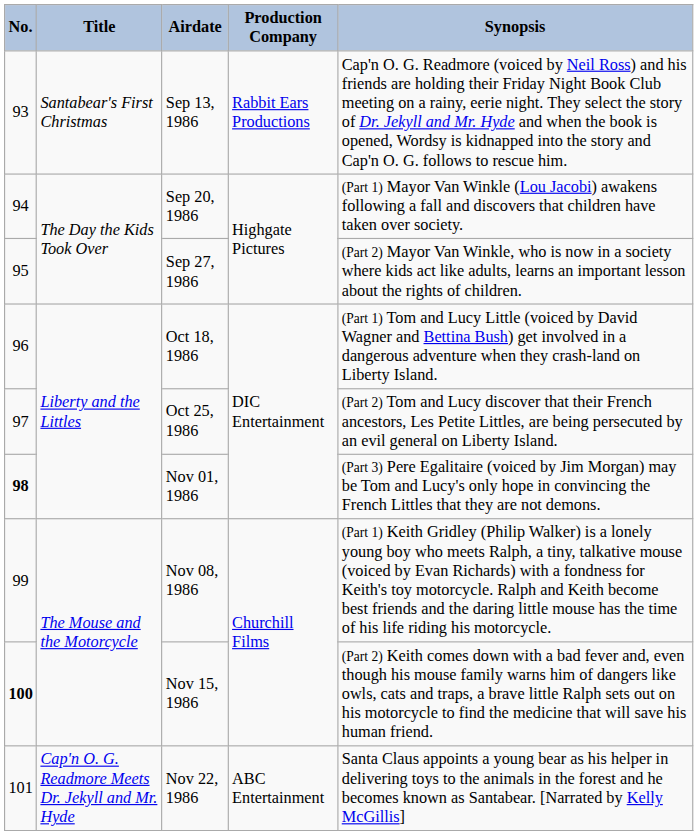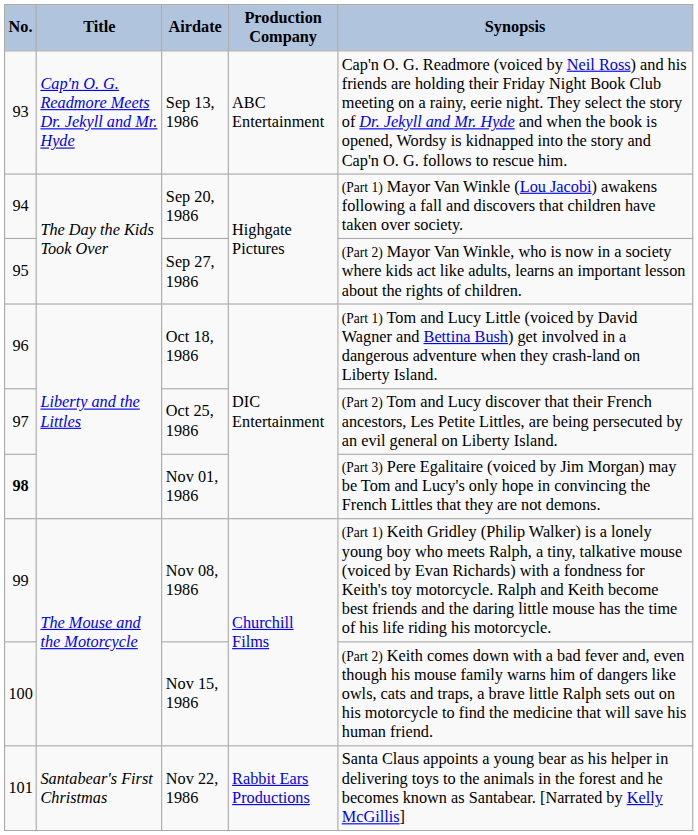 <table class="wikitable" style="font-size:90%;">
 <tr>
 <th style="background:#B0C4DE;">No.</th>
 <th style="background:#B0C4DE;">Title</th>
 <th style="background:#B0C4DE;">Airdate</th>
 <th style="background:#B0C4DE;">Production Company</th>
 <th style="background:#B0C4DE;">Synopsis</th>
 </tr>
 <tr>
 <td align="center">93</td>
-<td><em>Santabear's First Christmas</em></td>
+<td><em><a href='#'>Cap'n O. G. Readmore Meets Dr. Jekyll and Mr. Hyde</a></em></td>
 <td>Sep 13, 1986</td>
-<td><a href='#'>Rabbit Ears Productions</a></td>
+<td>ABC Entertainment</td>
 <td>Cap'n O. G. Readmore (voiced by <a href='#'>Neil Ross</a>) and his friends are holding their Friday Night Book Club meeting on a rainy, eerie night. They select the story of <em><a href='#'>Dr. Jekyll and Mr. Hyde</a></em> and when the book is opened, Wordsy is kidnapped into the story and Cap'n O. G. follows to rescue him.</td>
 </tr>
 <tr>
 <td align="center">94</td>
 <td rowspan="2"><em>The Day the Kids Took Over</em></td>
 <td>Sep 20, 1986</td>
 <td rowspan=2>Highgate Pictures</td>
 <td><small>(Part 1)</small> Mayor Van Winkle (<a href='#'>Lou Jacobi</a>) awakens following a fall and discovers that children have taken over society.</td>
 </tr>
 <tr>
 <td align="center">95</td>
 <td>Sep 27, 1986</td>
 <td><small>(Part 2)</small> Mayor Van Winkle, who is now in a society where kids act like adults, learns an important lesson about the rights of children.</td>
 </tr>
 <tr>
 <td align="center">96</td>
 <td rowspan="3"><em><a href='#'>Liberty and the Littles</a></em></td>
 <td>Oct 18, 1986</td>
 <td rowspan=3>DIC Entertainment</td>
 <td><small>(Part 1)</small> Tom and Lucy Little (voiced by David Wagner and <a href='#'>Bettina Bush</a>) get involved in a dangerous adventure when they crash-land on Liberty Island.</td>
 </tr>
 <tr>
 <td align="center">97</td>
 <td>Oct 25, 1986</td>
 <td><small>(Part 2)</small> Tom and Lucy discover that their French ancestors, Les Petite Littles, are being persecuted by an evil general on Liberty Island.</td>
 </tr>
 <tr>
 <td align="center"><strong>98</strong></td>
 <td>Nov 01, 1986</td>
 <td><small>(Part 3)</small> Pere Egalitaire (voiced by Jim Morgan) may be Tom and Lucy's only hope in convincing the French Littles that they are not demons.</td>
 </tr>
 <tr>
 <td align="center">99</td>
 <td rowspan="2"><em><a href='#'>The Mouse and the Motorcycle</a></em></td>
 <td>Nov 08, 1986</td>
 <td rowspan=2><a href='#'>Churchill Films</a></td>
 <td><small>(Part 1)</small> Keith Gridley (Philip Walker) is a lonely young boy who meets Ralph, a tiny, talkative mouse (voiced by Evan Richards) with a fondness for Keith's toy motorcycle. Ralph and Keith become best friends and the daring little mouse has the time of his life riding his motorcycle.</td>
 </tr>
 <tr>
-<td align="center"><strong>100</strong></td>
+<td align="center">100</td>
 <td>Nov 15, 1986</td>
 <td><small>(Part 2)</small> Keith comes down with a bad fever and, even though his mouse family warns him of dangers like owls, cats and traps, a brave little Ralph sets out on his motorcycle to find the medicine that will save his human friend.</td>
 </tr>
 <tr>
 <td align="center">101</td>
-<td><em><a href='#'>Cap'n O. G. Readmore Meets Dr. Jekyll and Mr. Hyde</a></em></td>
+<td><em>Santabear's First Christmas</em></td>
 <td>Nov 22, 1986</td>
-<td>ABC Entertainment</td>
+<td><a href='#'>Rabbit Ears Productions</a></td>
 <td>Santa Claus appoints a young bear as his helper in delivering toys to the animals in the forest and he becomes known as Santabear. [Narrated by <a href='#'>Kelly McGillis</a>]</td>
 </tr>
 <tr>
 </tr>
 </table>
